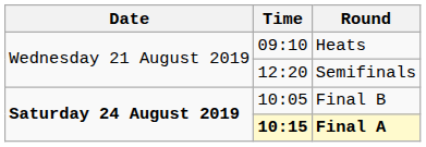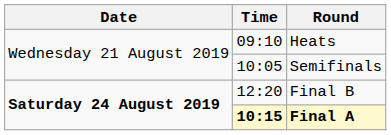 <table class="wikitable">
 <tr>
 <th>Date</th>
 <th>Time</th>
 <th>Round</th>
 </tr>
 <tr>
 <td rowspan=2>Wednesday 21 August 2019</td>
 <td>09:10</td>
 <td>Heats</td>
 </tr>
 <tr>
-<td>12:20</td>
+<td>10:05</td>
 <td>Semifinals</td>
 </tr>
 <tr>
 <td rowspan=2><strong>Saturday 24 August 2019</strong></td>
-<td>10:05</td>
+<td>12:20</td>
 <td>Final B</td>
 </tr>
 <tr>
 <td style=background:lemonchiffon><strong>10:15</strong></td>
 <td style=background:lemonchiffon><strong>Final A</strong></td>
 </tr>
 </table>
